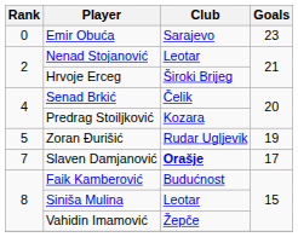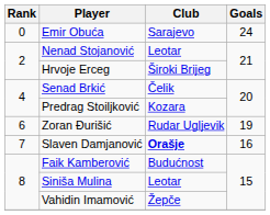 <table class="wikitable" style="text-align:center">
 <tr>
 <th>Rank</th>
 <th>Player</th>
 <th>Club</th>
 <th>Goals</th>
 </tr>
 <tr>
 <td>0</td>
 <td align="left"> <a href='#'>Emir Obuća</a></td>
 <td align="left"><a href='#'>Sarajevo</a></td>
-<td>23</td>
+<td>24</td>
 </tr>
 <tr>
 <td rowspan="2">2</td>
 <td align="left"> <a href='#'>Nenad Stojanović</a></td>
 <td align="left"><a href='#'>Leotar</a></td>
 <td rowspan="2">21</td>
 </tr>
 <tr>
 <td align="left"> Hrvoje Erceg</td>
 <td align="left"><a href='#'>Široki Brijeg</a></td>
 </tr>
 <tr>
 <td rowspan="2">4</td>
 <td align="left"> <a href='#'>Senad Brkić</a></td>
 <td align="left"><a href='#'>Čelik</a></td>
 <td rowspan="2">20</td>
 </tr>
 <tr>
 <td align="left"> Predrag Stoiljković</td>
 <td align="left"><a href='#'>Kozara</a></td>
 </tr>
 <tr>
-<td>5</td>
+<td>6</td>
 <td align="left"> Zoran Đurišić</td>
 <td align="left"><a href='#'>Rudar Ugljevik</a></td>
 <td>19</td>
 </tr>
 <tr>
 <td>7</td>
 <td align="left"> Slaven Damjanović</td>
 <td align="left"><strong><a href='#'>Orašje</a></strong></td>
-<td>17</td>
+<td>16</td>
 </tr>
 <tr>
 <td rowspan="3">8</td>
 <td align="left"> <a href='#'>Faik Kamberović</a></td>
 <td align="left"><a href='#'>Budućnost</a></td>
 <td rowspan="3">15</td>
 </tr>
 <tr>
 <td align="left"> <a href='#'>Siniša Mulina</a></td>
 <td align="left"><a href='#'>Leotar</a></td>
 </tr>
 <tr>
 <td align="left"> Vahidin Imamović</td>
 <td align="left"><a href='#'>Žepče</a></td>
 </tr>
 <tr>
 </tr>
 </table>
